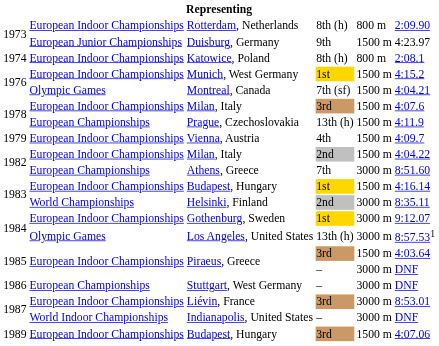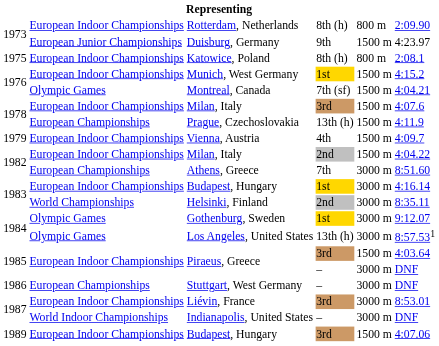 <table>
 <tr>
 <th colspan=6>Representing </th>
 </tr>
 <tr>
 <td rowspan=2>1973</td>
 <td><a href='#'>European Indoor Championships</a></td>
 <td><a href='#'>Rotterdam</a>, Netherlands</td>
 <td>8th (h)</td>
 <td>800 m</td>
 <td><a href='#'>2:09.90</a></td>
 </tr>
 <tr>
 <td><a href='#'>European Junior Championships</a></td>
 <td><a href='#'>Duisburg</a>, Germany</td>
 <td>9th</td>
 <td>1500 m</td>
 <td>4:23.97</td>
 </tr>
 <tr>
-<td>1974</td>
+<td>1975</td>
 <td><a href='#'>European Indoor Championships</a></td>
 <td><a href='#'>Katowice</a>, Poland</td>
 <td>8th (h)</td>
 <td>800 m</td>
 <td><a href='#'>2:08.1</a></td>
 </tr>
 <tr>
 <td rowspan=2>1976</td>
 <td><a href='#'>European Indoor Championships</a></td>
 <td><a href='#'>Munich</a>, West Germany</td>
 <td bgcolor="gold">1st</td>
 <td>1500 m</td>
 <td><a href='#'>4:15.2</a></td>
 </tr>
 <tr>
 <td><a href='#'>Olympic Games</a></td>
 <td><a href='#'>Montreal</a>, Canada</td>
 <td>7th (sf)</td>
 <td>1500 m</td>
 <td><a href='#'>4:04.21</a></td>
 </tr>
 <tr>
 <td rowspan=2>1978</td>
 <td><a href='#'>European Indoor Championships</a></td>
 <td><a href='#'>Milan</a>, Italy</td>
 <td bgcolor="cc9966">3rd</td>
 <td>1500 m</td>
 <td><a href='#'>4:07.6</a></td>
 </tr>
 <tr>
 <td><a href='#'>European Championships</a></td>
 <td><a href='#'>Prague</a>, Czechoslovakia</td>
 <td>13th (h)</td>
 <td>1500 m</td>
 <td><a href='#'>4:11.9</a></td>
 </tr>
 <tr>
 <td>1979</td>
 <td><a href='#'>European Indoor Championships</a></td>
 <td><a href='#'>Vienna</a>, Austria</td>
 <td>4th</td>
 <td>1500 m</td>
 <td><a href='#'>4:09.7</a></td>
 </tr>
 <tr>
 <td rowspan=2>1982</td>
 <td><a href='#'>European Indoor Championships</a></td>
 <td><a href='#'>Milan</a>, Italy</td>
 <td bgcolor="silver">2nd</td>
 <td>1500 m</td>
 <td><a href='#'>4:04.22</a></td>
 </tr>
 <tr>
 <td><a href='#'>European Championships</a></td>
 <td><a href='#'>Athens</a>, Greece</td>
 <td>7th</td>
 <td>3000 m</td>
 <td><a href='#'>8:51.60</a></td>
 </tr>
 <tr>
 <td rowspan=2>1983</td>
 <td><a href='#'>European Indoor Championships</a></td>
 <td><a href='#'>Budapest</a>, Hungary</td>
 <td bgcolor="gold">1st</td>
-<td>1500 m</td>
+<td>3000 m</td>
 <td><a href='#'>4:16.14</a></td>
 </tr>
 <tr>
 <td><a href='#'>World Championships</a></td>
 <td><a href='#'>Helsinki</a>, Finland</td>
 <td bgcolor="silver">2nd</td>
 <td>3000 m</td>
 <td><a href='#'>8:35.11</a></td>
 </tr>
 <tr>
 <td rowspan=2>1984</td>
-<td><a href='#'>European Indoor Championships</a></td>
+<td><a href='#'>Olympic Games</a></td>
 <td><a href='#'>Gothenburg</a>, Sweden</td>
 <td bgcolor="gold">1st</td>
 <td>3000 m</td>
 <td><a href='#'>9:12.07</a></td>
 </tr>
 <tr>
 <td><a href='#'>Olympic Games</a></td>
 <td><a href='#'>Los Angeles</a>, United States</td>
 <td>13th (h)</td>
 <td>3000 m</td>
 <td><a href='#'>8:57.53</a><sup>1</sup></td>
 </tr>
 <tr>
 <td rowspan=2>1985</td>
 <td rowspan=2><a href='#'>European Indoor Championships</a></td>
 <td rowspan=2><a href='#'>Piraeus</a>, Greece</td>
 <td bgcolor="cc9966">3rd</td>
 <td>1500 m</td>
 <td><a href='#'>4:03.64</a></td>
 </tr>
 <tr>
 <td>–</td>
 <td>3000 m</td>
 <td><a href='#'>DNF</a></td>
 </tr>
 <tr>
 <td>1986</td>
 <td><a href='#'>European Championships</a></td>
 <td><a href='#'>Stuttgart</a>, West Germany</td>
 <td>–</td>
 <td>3000 m</td>
 <td><a href='#'>DNF</a></td>
 </tr>
 <tr>
 <td rowspan=2>1987</td>
 <td><a href='#'>European Indoor Championships</a></td>
 <td><a href='#'>Liévin</a>, France</td>
 <td bgcolor="cc9966">3rd</td>
 <td>3000 m</td>
 <td><a href='#'>8:53.01</a></td>
 </tr>
 <tr>
 <td><a href='#'>World Indoor Championships</a></td>
 <td><a href='#'>Indianapolis</a>, United States</td>
 <td>–</td>
 <td>3000 m</td>
 <td><a href='#'>DNF</a></td>
 </tr>
 <tr>
 <td>1989</td>
 <td><a href='#'>European Indoor Championships</a></td>
 <td><a href='#'>Budapest</a>, Hungary</td>
 <td bgcolor="cc9966">3rd</td>
 <td>1500 m</td>
 <td><a href='#'>4:07.06</a></td>
 </tr>
 </table>
